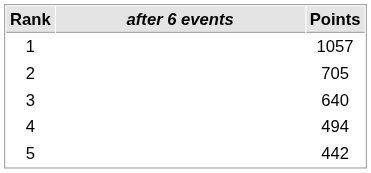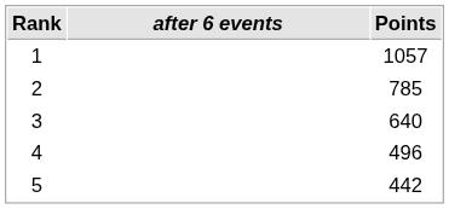 <table cellspacing="1" cellpadding="3" style="border:1px solid #aaa; font-size:86%;">
 <tr style="background:#e4e4e4;">
 <th style="border-bottom:1px solid #aaa; width:10px;">Rank</th>
 <th style="border-bottom:1px solid #aaa; width:200px;"><em>after 6 events</em></th>
 <th style="border-bottom:1px solid #aaa; width:20px;">Points</th>
 </tr>
 <tr>
 <td align=center>1</td>
 <td></td>
 <td align=center>1057</td>
 </tr>
 <tr>
 <td align=center>2</td>
 <td></td>
-<td align=center>705</td>
+<td align=center>785</td>
 </tr>
 <tr>
 <td align=center>3</td>
 <td></td>
 <td align=center>640</td>
 </tr>
 <tr>
 <td align=center>4</td>
 <td></td>
-<td align=center>494</td>
+<td align=center>496</td>
 </tr>
 <tr>
 <td align=center>5</td>
 <td></td>
 <td align=center>442</td>
 </tr>
 </table>
